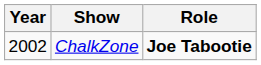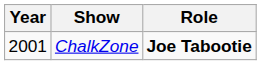 <table class="wikitable">
 <tr>
 <th>Year</th>
 <th>Show</th>
 <th>Role</th>
 </tr>
 <tr>
-<td>2002</td>
+<td>2001</td>
 <td><em><a href='#'>ChalkZone</a></em></td>
 <td><strong>Joe Tabootie</strong></td>
 </tr>
 </table>
